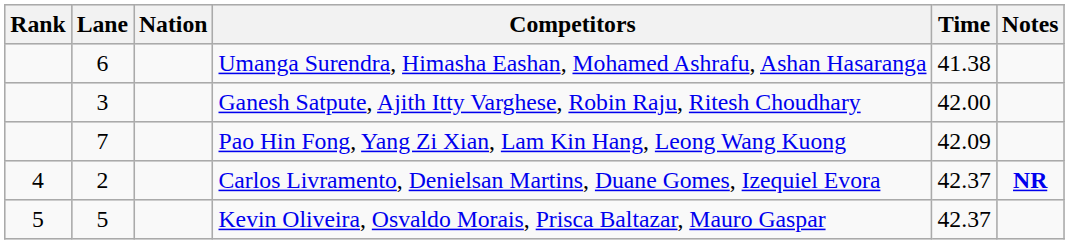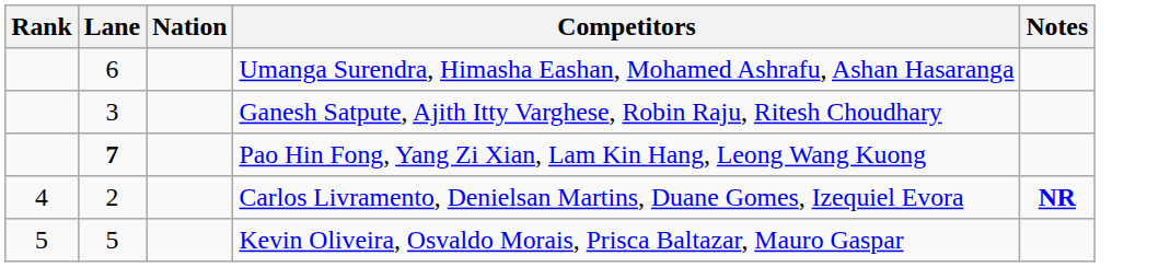 <table class="wikitable sortable" style="text-align:center; font-size:95%">
 <tr>
 <th>Rank</th>
 <th>Lane</th>
 <th>Nation</th>
 <th>Competitors</th>
-<th>Time</th>
 <th>Notes</th>
 </tr>
 <tr>
 <td></td>
 <td>6</td>
 <td align=left></td>
 <td align=left><a href='#'>Umanga Surendra</a>, <a href='#'>Himasha Eashan</a>, <a href='#'>Mohamed Ashrafu</a>, <a href='#'>Ashan Hasaranga</a></td>
-<td>41.38</td>
 <td></td>
 </tr>
 <tr>
 <td></td>
 <td>3</td>
 <td align=left></td>
 <td align=left><a href='#'>Ganesh Satpute</a>, <a href='#'>Ajith Itty Varghese</a>, <a href='#'>Robin Raju</a>, <a href='#'>Ritesh Choudhary</a></td>
-<td>42.00</td>
 <td></td>
 </tr>
 <tr>
 <td></td>
-<td>7</td>
+<td><strong>7</strong></td>
 <td align=left></td>
 <td align=left><a href='#'>Pao Hin Fong</a>, <a href='#'>Yang Zi Xian</a>, <a href='#'>Lam Kin Hang</a>, <a href='#'>Leong Wang Kuong</a></td>
-<td>42.09</td>
 <td></td>
 </tr>
 <tr>
 <td>4</td>
 <td>2</td>
 <td align=left></td>
 <td align=left><a href='#'>Carlos Livramento</a>, <a href='#'>Denielsan Martins</a>, <a href='#'>Duane Gomes</a>, <a href='#'>Izequiel Evora</a></td>
-<td>42.37</td>
 <td><strong><a href='#'>NR</a></strong></td>
 </tr>
 <tr>
 <td>5</td>
 <td>5</td>
 <td align=left></td>
 <td align=left><a href='#'>Kevin Oliveira</a>, <a href='#'>Osvaldo Morais</a>, <a href='#'>Prisca Baltazar</a>, <a href='#'>Mauro Gaspar</a></td>
-<td>42.37</td>
 <td></td>
 </tr>
 </table>
